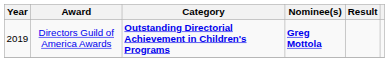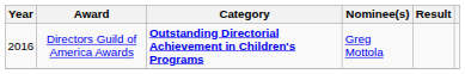 <table class="wikitable sortable" style="width:100%">
 <tr>
 <th scope="col">Year</th>
 <th scope="col">Award</th>
 <th scope="col">Category</th>
 <th scope="col">Nominee(s)</th>
 <th scope="col">Result</th>
 <th scope="col" class="unsortable"></th>
 </tr>
 <tr>
-<td align="center">2019</td>
+<td align="center">2016</td>
 <td align="center"><a href='#'>Directors Guild of America Awards</a></td>
 <td><strong><a href='#'>Outstanding Directorial Achievement in Children's Programs</a></strong></td>
-<td><strong><a href='#'>Greg Mottola</a></strong></td>
+<td><a href='#'>Greg Mottola</a></td>
 <td></td>
 <td align="center"></td>
 </tr>
 <tr>
 </tr>
 </table>
